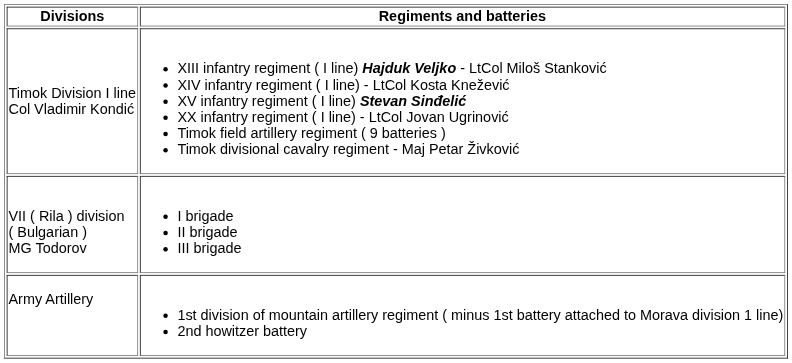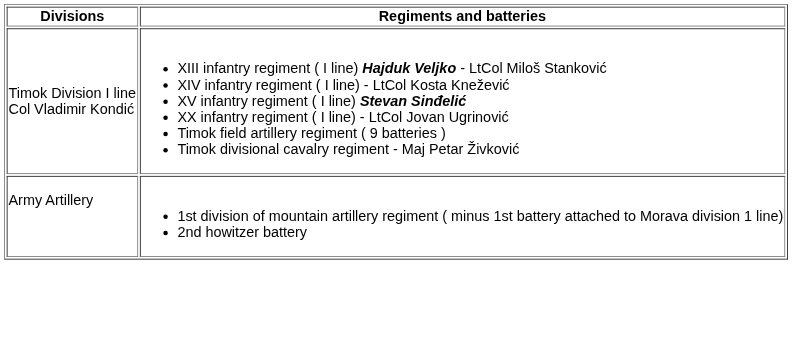 <table border=1>
 <tr>
 <th><strong>Divisions</strong></th>
 <th><strong>Regiments and batteries</strong></th>
 </tr>
 <tr>
 <td>Timok Division I line<br>Col Vladimir Kondić</td>
 <td><br><ul><li>XIII infantry regiment ( I line)<strong><em> Hajduk Veljko</em></strong> - LtCol Miloš Stanković</li><li>XIV infantry regiment ( I line) - LtCol Kosta Knežević</li><li>XV infantry regiment ( I line) <strong><em>Stevan Sinđelić</em></strong></li><li>XX infantry regiment ( I line) - LtCol Jovan Ugrinović</li><li>Timok field artillery regiment ( 9 batteries )</li><li>Timok divisional cavalry regiment - Maj Petar Živković</li></ul></td>
 </tr>
 <tr>
-<td><br>VII ( Rila ) division<br>( Bulgarian )<br>MG Todorov</td>
-<td><br><ul><li>I brigade</li><li>II brigade</li><li>III brigade</li></ul></td>
-</tr>
-<tr>
 <td>Army Artillery<br><br>  </td>
 <td><br><ul><li>1st division of mountain artillery regiment ( minus 1st battery attached to Morava division 1 line)</li><li>2nd howitzer battery</li></ul></td>
 </tr>
 </table>
